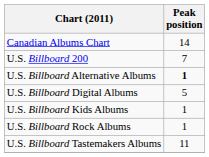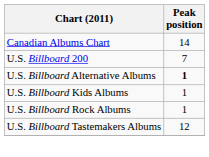 <table class="wikitable sortable">
 <tr>
 <th>Chart (2011)</th>
 <th>Peak<br>position</th>
 </tr>
 <tr>
 <td><a href='#'>Canadian Albums Chart</a></td>
 <td align="center">14</td>
 </tr>
 <tr>
 <td>U.S. <a href='#'><em>Billboard</em> 200</a></td>
 <td align="center">7</td>
 </tr>
 <tr>
 <td>U.S. <em>Billboard</em> Alternative Albums</td>
 <td align="center"><strong>1</strong></td>
 </tr>
 <tr>
-<td>U.S. <em>Billboard</em> Digital Albums</td>
-<td align="center">5</td>
-</tr>
-<tr>
 <td>U.S. <em>Billboard</em> Kids Albums</td>
 <td align="center">1</td>
 </tr>
 <tr>
 <td>U.S. <em>Billboard</em> Rock Albums</td>
 <td align="center">1</td>
 </tr>
 <tr>
 <td>U.S. <em>Billboard</em> Tastemakers Albums</td>
-<td align="center">11</td>
+<td align="center">12</td>
 </tr>
 <tr>
 </tr>
 </table>
